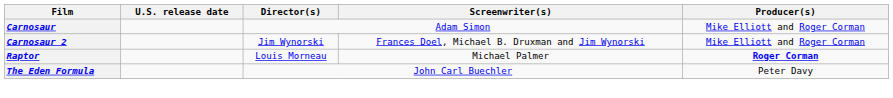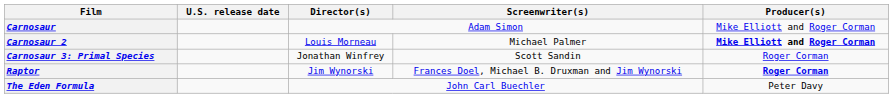 <table class="wikitable plainrowheaders" style="text-align:center" width=100%>
 <tr>
 <th scope="col">Film</th>
 <th scope="col">U.S. release date</th>
 <th scope="col">Director(s)</th>
 <th scope="col">Screenwriter(s)</th>
 <th scope="col">Producer(s)</th>
 </tr>
 <tr>
 <th scope="row" style="text-align:left"><em><a href='#'>Carnosaur</a></em></th>
 <td style="text-align:left"></td>
 <td colspan="2"><a href='#'>Adam Simon</a></td>
 <td><a href='#'>Mike Elliott</a> and <a href='#'>Roger Corman</a></td>
 </tr>
 <tr>
 <th scope="row" style="text-align:left"><em><a href='#'>Carnosaur 2</a></em></th>
 <td style="text-align:left"></td>
-<td><a href='#'>Jim Wynorski</a></td>
-<td><a href='#'>Frances Doel</a>, Michael B. Druxman and <a href='#'>Jim Wynorski</a></td>
-<td><a href='#'>Mike Elliott</a> and <a href='#'>Roger Corman</a></td>
+<td><a href='#'>Louis Morneau</a></td>
+<td>Michael Palmer</td>
+<td><strong><a href='#'>Mike Elliott</a> and <a href='#'>Roger Corman</a></strong></td>
+</tr>
+<tr>
+<th scope="row" style="text-align:left"><em><a href='#'>Carnosaur 3: Primal Species</a></em></th>
+<td style="text-align:left"></td>
+<td>Jonathan Winfrey</td>
+<td>Scott Sandin</td>
+<td><a href='#'>Roger Corman</a></td>
 </tr>
 <tr>
 <th scope="row" style="text-align:left"><em><a href='#'>Raptor</a></em></th>
 <td style="text-align:left"></td>
-<td><a href='#'>Louis Morneau</a></td>
-<td>Michael Palmer</td>
+<td><a href='#'>Jim Wynorski</a></td>
+<td><a href='#'>Frances Doel</a>, Michael B. Druxman and <a href='#'>Jim Wynorski</a></td>
 <td><strong><a href='#'>Roger Corman</a></strong></td>
 </tr>
 <tr>
 <th scope="row" style="text-align:left"><em><a href='#'>The Eden Formula</a></em></th>
 <td style="text-align:left"></td>
 <td colspan="2"><a href='#'>John Carl Buechler</a></td>
 <td>Peter Davy</td>
 </tr>
 </table>
